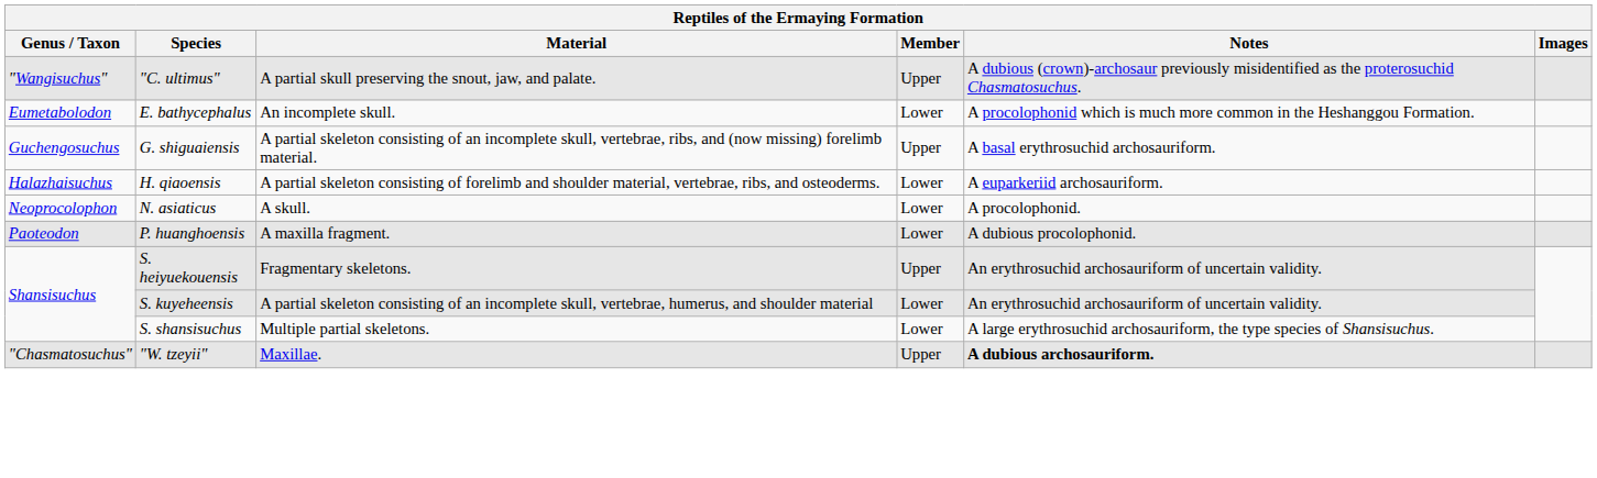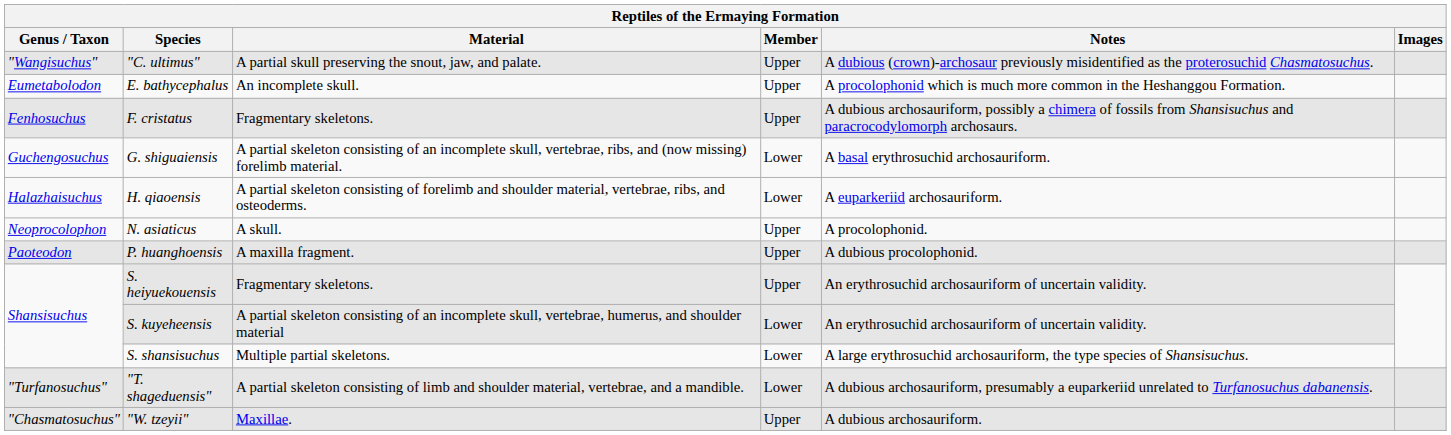 <table class="wikitable" align="center">
 <tr>
 <th colspan="6" align="center"><strong>Reptiles of the Ermaying Formation</strong></th>
 </tr>
 <tr>
 <th>Genus / Taxon</th>
 <th>Species</th>
 <th>Material</th>
 <th>Member</th>
 <th>Notes</th>
 <th>Images</th>
 </tr>
 <tr>
 <td style="background:#E6E6E6;"><em>"<a href='#'>Wangisuchus</a>"</em></td>
 <td style="background:#E6E6E6;"><em>"C. ultimus"</em></td>
 <td style="background:#E6E6E6;">A partial skull preserving the snout, jaw, and palate.</td>
 <td style="background:#E6E6E6;">Upper</td>
 <td style="background:#E6E6E6;">A <a href='#'>dubious</a> (<a href='#'>crown</a>)-<a href='#'>archosaur</a> previously misidentified as the <a href='#'>proterosuchid</a> <em><a href='#'>Chasmatosuchus</a></em>.</td>
 <td style="background:#E6E6E6;"></td>
 </tr>
 <tr>
 <td><em><a href='#'>Eumetabolodon</a></em></td>
 <td><em>E. bathycephalus</em></td>
 <td>An incomplete skull.</td>
-<td>Lower</td>
+<td>Upper</td>
 <td>A <a href='#'>procolophonid</a> which is much more common in the Heshanggou Formation.</td>
 <td></td>
+</tr>
+<tr>
+<td style="background:#E6E6E6;"><em><a href='#'>Fenhosuchus</a></em></td>
+<td style="background:#E6E6E6;"><em>F. cristatus</em></td>
+<td style="background:#E6E6E6;">Fragmentary skeletons.</td>
+<td style="background:#E6E6E6;">Upper</td>
+<td style="background:#E6E6E6;">A dubious archosauriform, possibly a <a href='#'>chimera</a> of fossils from <em>Shansisuchus</em> and <a href='#'>paracrocodylomorph</a> archosaurs.</td>
+<td style="background:#E6E6E6;"></td>
 </tr>
 <tr>
 <td><em><a href='#'>Guchengosuchus</a></em></td>
 <td><em>G. shiguaiensis</em></td>
 <td>A partial skeleton consisting of an incomplete skull, vertebrae, ribs, and (now missing) forelimb material.<em></em></td>
-<td>Upper</td>
+<td>Lower</td>
 <td>A <a href='#'>basal</a> erythrosuchid archosauriform.</td>
 <td></td>
 </tr>
 <tr>
 <td><em><a href='#'>Halazhaisuchus</a></em></td>
 <td><em>H. qiaoensis</em></td>
 <td>A partial skeleton consisting of forelimb and shoulder material, vertebrae, ribs, and osteoderms.</td>
 <td>Lower</td>
 <td>A <a href='#'>euparkeriid</a> archosauriform.</td>
 <td></td>
 </tr>
 <tr>
 <td><em><a href='#'>Neoprocolophon</a></em></td>
 <td><em>N. asiaticus</em></td>
 <td>A skull.</td>
-<td>Lower</td>
+<td>Upper</td>
 <td>A procolophonid.</td>
 <td></td>
 </tr>
 <tr>
 <td style="background:#E6E6E6;"><em><a href='#'>Paoteodon</a></em></td>
 <td style="background:#E6E6E6;"><em>P. huanghoensis</em></td>
 <td style="background:#E6E6E6;">A maxilla fragment.</td>
-<td style="background:#E6E6E6;">Lower</td>
+<td style="background:#E6E6E6;">Upper</td>
 <td style="background:#E6E6E6;">A dubious procolophonid.</td>
 <td style="background:#E6E6E6;"></td>
 </tr>
 <tr>
 <td rowspan="3"><em><a href='#'>Shansisuchus</a></em></td>
 <td style="background:#E6E6E6;"><em>S. heiyuekouensis</em></td>
 <td style="background:#E6E6E6;">Fragmentary skeletons.</td>
 <td style="background:#E6E6E6;">Upper</td>
 <td style="background:#E6E6E6;">An erythrosuchid archosauriform of uncertain validity.</td>
 <td rowspan = 3></td>
 </tr>
 <tr>
 <td style="background:#E6E6E6;"><em>S. kuyeheensis</em></td>
 <td style="background:#E6E6E6;">A partial skeleton consisting of an incomplete skull, vertebrae, humerus, and shoulder material</td>
 <td style="background:#E6E6E6;">Lower</td>
 <td style="background:#E6E6E6;">An erythrosuchid archosauriform of uncertain validity.</td>
 </tr>
 <tr>
 <td><em>S. shansisuchus</em></td>
 <td>Multiple partial skeletons.</td>
 <td>Lower</td>
 <td>A large erythrosuchid archosauriform, the type species of <em>Shansisuchus</em>.</td>
 </tr>
 <tr>
+<td style="background:#E6E6E6;"><em>"Turfanosuchus"</em></td>
+<td style="background:#E6E6E6;"><em>"T. shageduensis"</em></td>
+<td style="background:#E6E6E6;">A partial skeleton consisting of limb and shoulder material, vertebrae, and a mandible.</td>
+<td style="background:#E6E6E6;">Lower</td>
+<td style="background:#E6E6E6;">A dubious archosauriform, presumably a euparkeriid unrelated to <em><a href='#'>Turfanosuchus dabanensis</a></em>.</td>
+<td style="background:#E6E6E6;"></td>
+</tr>
+<tr>
 <td style="background:#E6E6E6;"><em>"Chasmatosuchus"</em></td>
 <td style="background:#E6E6E6;"><em>"W. tzeyii"</em></td>
 <td style="background:#E6E6E6;"><a href='#'>Maxillae</a>.</td>
 <td style="background:#E6E6E6;">Upper</td>
-<td style="background:#E6E6E6;"><strong>A dubious archosauriform.</strong></td>
+<td style="background:#E6E6E6;">A dubious archosauriform.</td>
 <td style="background:#E6E6E6;"></td>
 </tr>
 </table>
